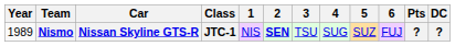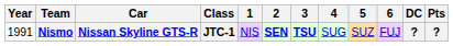 <table class="wikitable"style="text-align:center;font-size;90%">
 <tr>
 <th>Year</th>
 <th>Team</th>
 <th>Car</th>
 <th>Class</th>
 <th>1</th>
 <th>2</th>
 <th>3</th>
 <th>4</th>
 <th>5</th>
 <th>6</th>
+<th>DC</th>
 <th>Pts</th>
-<th>DC</th>
 </tr>
 <tr>
-<td>1989</td>
+<td>1991</td>
 <th><a href='#'>Nismo</a></th>
 <th><a href='#'>Nissan Skyline GTS-R</a></th>
 <th><span>JTC-1</span></th>
 <td Style="background:#EFCFFF;"><a href='#'>NIS</a><br></td>
 <td Style="background:#DFFFDF;"><strong><a href='#'>SEN</a><br></strong></td>
-<td Style="background:#DFFFDF;"><a href='#'>TSU</a><br></td>
+<td Style="background:#DFFFDF;"><strong><a href='#'>TSU</a><br></strong></td>
 <td Style="background:#DFFFDF;"><a href='#'>SUG</a><br></td>
 <td Style="background:#FFDF9F;"><a href='#'>SUZ</a><br></td>
 <td Style="background:#EFCFFF;"><a href='#'>FUJ</a><br></td>
 <th>?</th>
 <th>?</th>
 </tr>
 </table>
